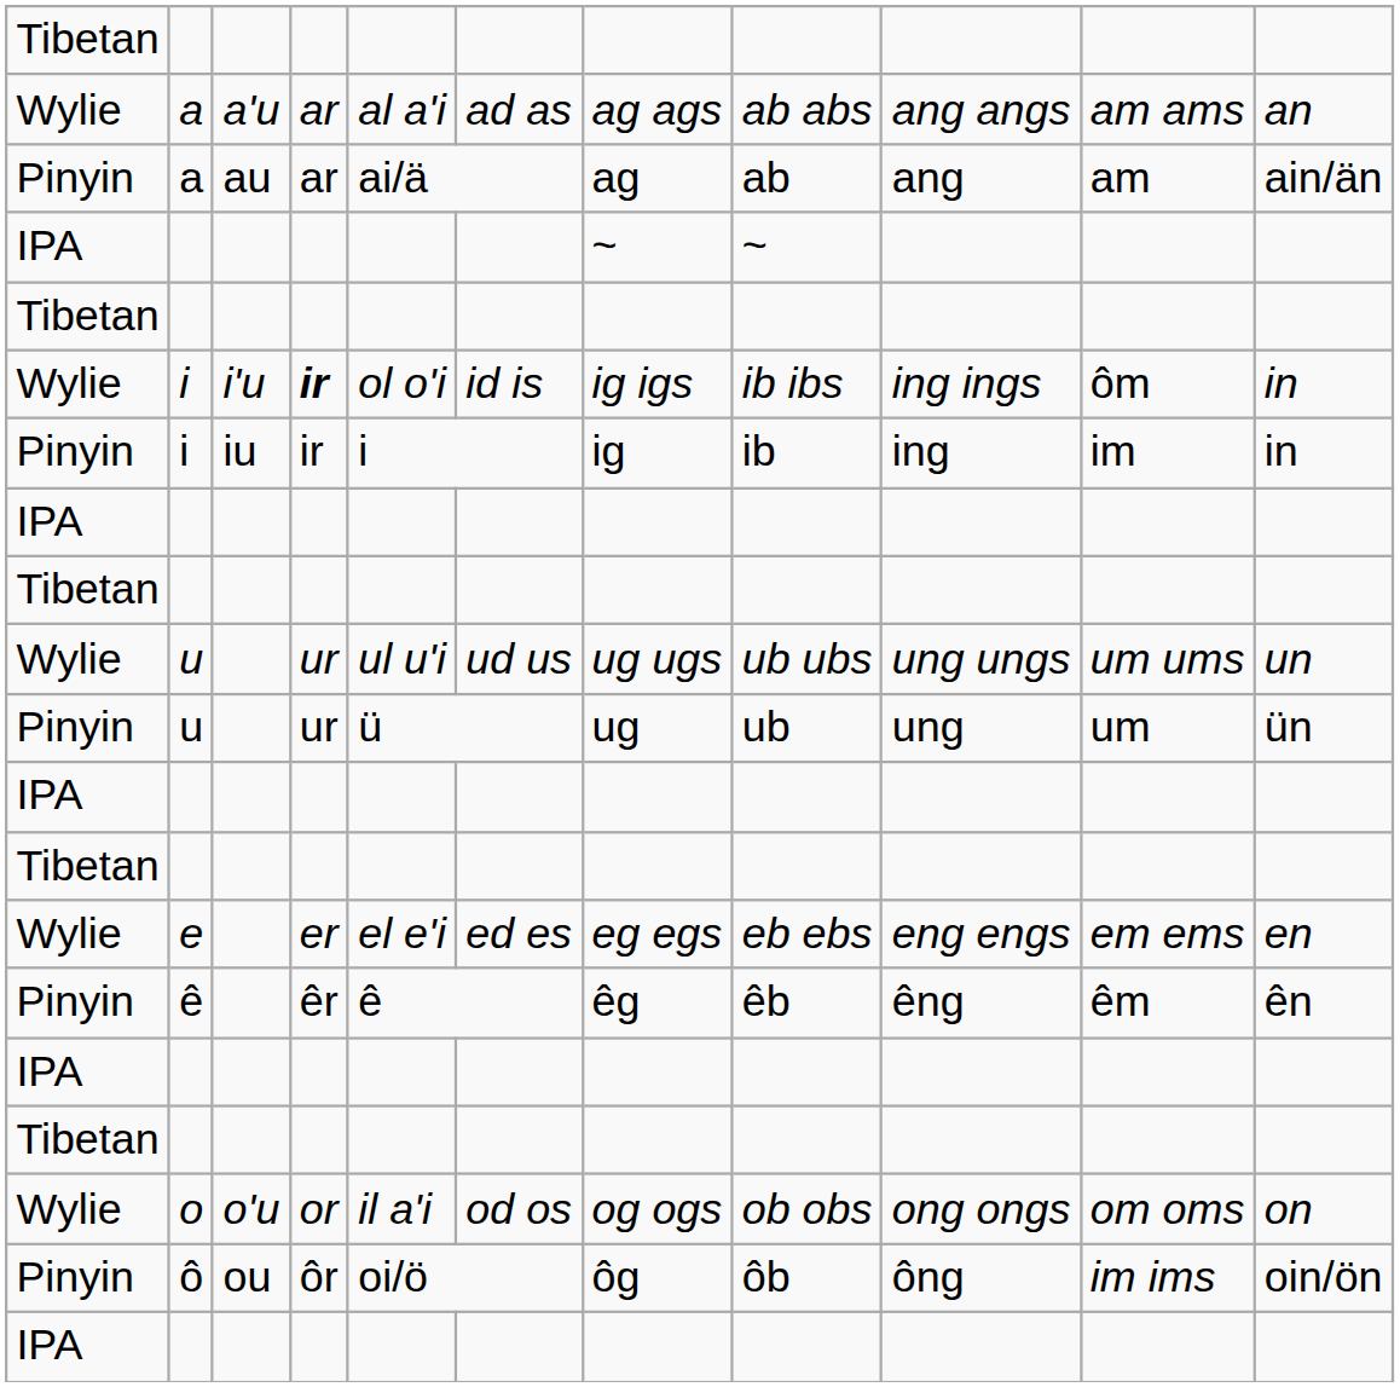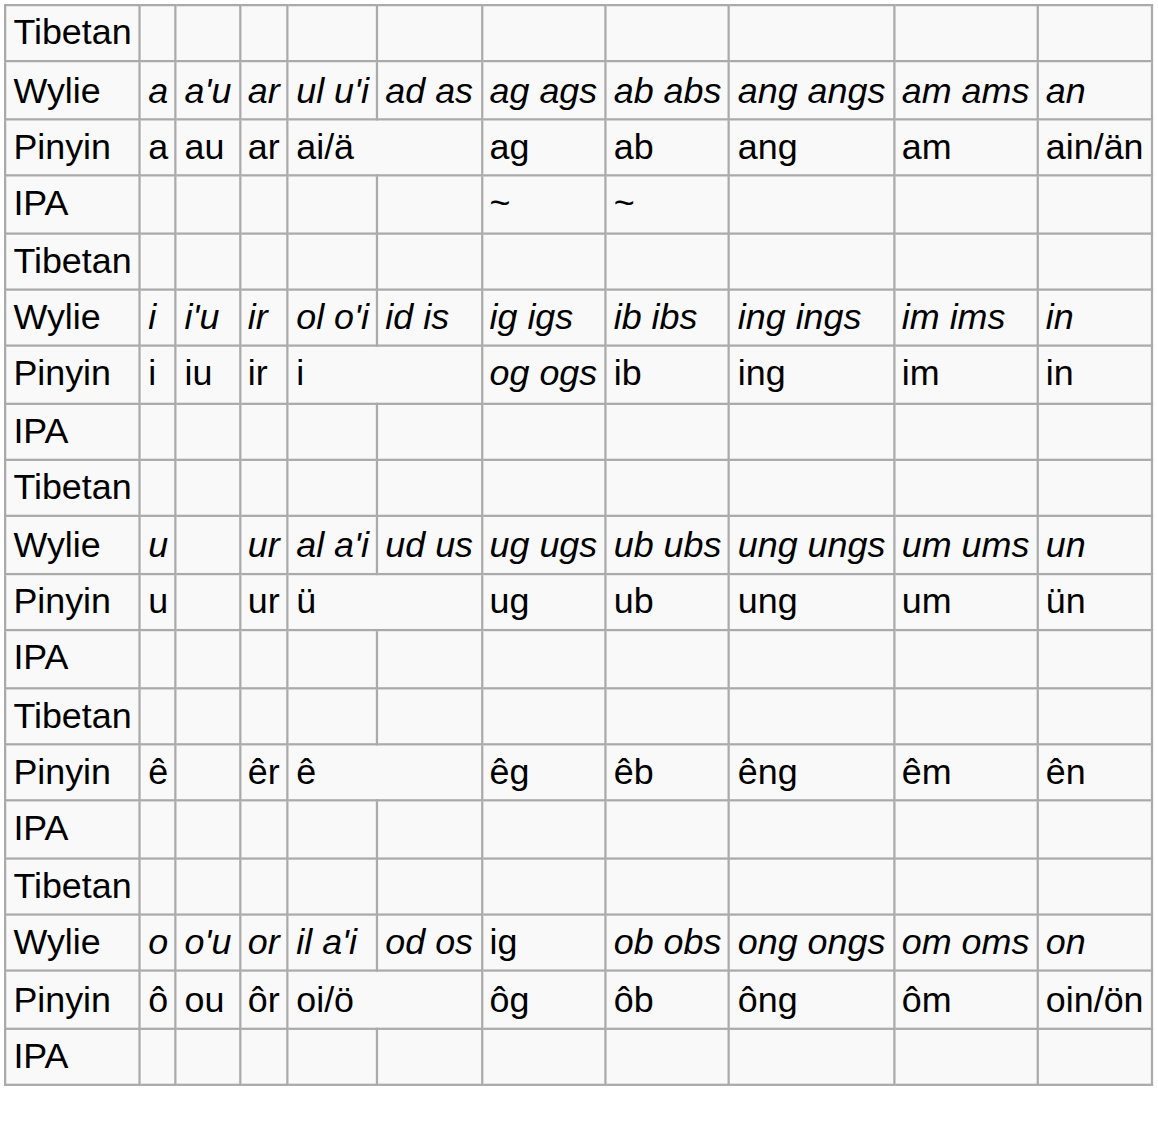 <table class="wikitable">
 <tr>
 <td>Tibetan</td>
 <td><big></big></td>
 <td><big></big></td>
 <td><big></big></td>
 <td><big></big></td>
 <td><big></big></td>
 <td><big></big></td>
 <td><big></big></td>
 <td><big></big></td>
 <td><big></big></td>
 <td><big></big></td>
 </tr>
 <tr>
 <td>Wylie</td>
 <td><em>a</em></td>
 <td><em>a'u</em></td>
 <td><em>ar</em></td>
-<td><em>al a'i</em></td>
+<td><em>ul u'i</em></td>
 <td><em>ad as</em></td>
 <td><em>ag ags</em></td>
 <td><em>ab abs</em></td>
 <td><em>ang angs</em></td>
 <td><em>am ams</em></td>
 <td><em>an</em></td>
 </tr>
 <tr>
 <td>Pinyin</td>
 <td>a</td>
 <td>au</td>
 <td>ar</td>
 <td colspan="2">ai/ä</td>
 <td>ag</td>
 <td>ab</td>
 <td>ang</td>
 <td>am</td>
 <td>ain/än</td>
 </tr>
 <tr>
 <td>IPA</td>
 <td></td>
 <td></td>
 <td></td>
 <td></td>
 <td></td>
 <td> ~  </td>
 <td> ~ </td>
 <td></td>
 <td></td>
 <td></td>
 </tr>
 <tr>
 <td>Tibetan</td>
 <td><big></big></td>
 <td><big></big></td>
 <td><big></big></td>
 <td><big></big></td>
 <td><big></big></td>
 <td><big></big></td>
 <td><big></big></td>
 <td><big></big></td>
 <td><big></big></td>
 <td><big></big></td>
 </tr>
 <tr>
 <td>Wylie</td>
 <td><em>i</em></td>
 <td><em>i'u</em></td>
-<td><strong><em>ir</em></strong></td>
+<td><em>ir</em></td>
 <td><em>ol o'i</em></td>
 <td><em>id is</em></td>
 <td><em>ig igs</em></td>
 <td><em>ib ibs</em></td>
 <td><em>ing ings</em></td>
-<td>ôm</td>
+<td><em>im ims</em></td>
 <td><em>in</em></td>
 </tr>
 <tr>
 <td>Pinyin</td>
 <td>i</td>
 <td>iu</td>
 <td>ir</td>
 <td colspan="2">i</td>
-<td>ig</td>
+<td><em>og ogs</em></td>
 <td>ib</td>
 <td>ing</td>
 <td>im</td>
 <td>in</td>
 </tr>
 <tr>
 <td>IPA</td>
 <td></td>
 <td></td>
 <td></td>
 <td></td>
 <td></td>
 <td></td>
 <td></td>
 <td></td>
 <td></td>
 <td></td>
 </tr>
 <tr>
 <td>Tibetan</td>
 <td><big></big></td>
 <td></td>
 <td><big></big></td>
 <td><big></big></td>
 <td><big></big></td>
 <td><big></big></td>
 <td><big></big></td>
 <td><big></big></td>
 <td><big></big></td>
 <td><big></big></td>
 </tr>
 <tr>
 <td>Wylie</td>
 <td><em>u</em></td>
 <td></td>
 <td><em>ur</em></td>
-<td><em>ul u'i</em></td>
+<td><em>al a'i</em></td>
 <td><em>ud us</em></td>
 <td><em>ug ugs</em></td>
 <td><em>ub ubs</em></td>
 <td><em>ung ungs</em></td>
 <td><em>um ums</em></td>
 <td><em>un</em></td>
 </tr>
 <tr>
 <td>Pinyin</td>
 <td>u</td>
 <td></td>
 <td>ur</td>
 <td colspan="2">ü</td>
 <td>ug</td>
 <td>ub</td>
 <td>ung</td>
 <td>um</td>
 <td>ün</td>
 </tr>
 <tr>
 <td>IPA</td>
 <td></td>
 <td></td>
 <td></td>
 <td></td>
 <td></td>
 <td></td>
 <td></td>
 <td></td>
 <td></td>
 <td></td>
 </tr>
 <tr>
 <td>Tibetan</td>
 <td><big></big></td>
 <td></td>
 <td><big></big></td>
 <td><big></big></td>
 <td><big></big></td>
 <td><big></big></td>
 <td><big></big></td>
 <td><big></big></td>
 <td><big></big></td>
 <td><big></big></td>
 </tr>
 <tr>
-<td>Wylie</td>
-<td><em>e</em></td>
-<td></td>
-<td><em>er</em></td>
-<td><em>el e'i</em></td>
-<td><em>ed es</em></td>
-<td><em>eg egs</em></td>
-<td><em>eb ebs</em></td>
-<td><em>eng engs</em></td>
-<td><em>em ems</em></td>
-<td><em>en</em></td>
-</tr>
-<tr>
 <td>Pinyin</td>
 <td>ê</td>
 <td></td>
 <td>êr</td>
 <td colspan="2">ê</td>
 <td>êg</td>
 <td>êb</td>
 <td>êng</td>
 <td>êm</td>
 <td>ên</td>
 </tr>
 <tr>
 <td>IPA</td>
 <td></td>
 <td></td>
 <td></td>
 <td></td>
 <td></td>
 <td></td>
 <td></td>
 <td></td>
 <td></td>
 <td></td>
 </tr>
 <tr>
 <td>Tibetan</td>
 <td><big></big></td>
 <td><big></big></td>
 <td><big></big></td>
 <td><big></big></td>
 <td><big></big></td>
 <td><big></big></td>
 <td><big></big></td>
 <td><big></big></td>
 <td><big></big></td>
 <td><big></big></td>
 </tr>
 <tr>
 <td>Wylie</td>
 <td><em>o</em></td>
 <td><em>o'u</em></td>
 <td><em>or</em></td>
 <td><em>il a'i</em></td>
 <td><em>od os</em></td>
-<td><em>og ogs</em></td>
+<td>ig</td>
 <td><em>ob obs</em></td>
 <td><em>ong ongs</em></td>
 <td><em>om oms</em></td>
 <td><em>on</em></td>
 </tr>
 <tr>
 <td>Pinyin</td>
 <td>ô</td>
 <td>ou</td>
 <td>ôr</td>
 <td colspan="2">oi/ö</td>
 <td>ôg</td>
 <td>ôb</td>
 <td>ông</td>
-<td><em>im ims</em></td>
+<td>ôm</td>
 <td>oin/ön</td>
 </tr>
 <tr>
 <td>IPA</td>
 <td></td>
 <td></td>
 <td></td>
 <td></td>
 <td></td>
 <td></td>
 <td></td>
 <td></td>
 <td></td>
 <td></td>
 </tr>
 </table>
